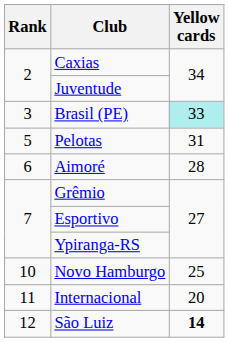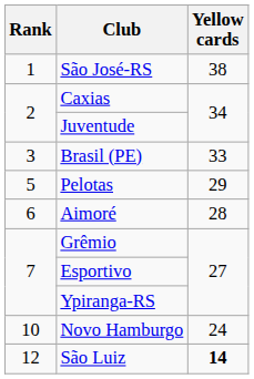 <table class="wikitable" style="text-align:center">
 <tr>
 <th>Rank</th>
 <th>Club</th>
 <th>Yellow<br>cards</th>
+</tr>
+<tr>
+<td>1</td>
+<td align=left><a href='#'>São José-RS</a></td>
+<td>38</td>
 </tr>
 <tr>
 <td rowspan=2>2</td>
 <td align=left><a href='#'>Caxias</a></td>
 <td rowspan=2>34</td>
 </tr>
 <tr>
 <td align=left><a href='#'>Juventude</a></td>
 </tr>
 <tr>
 <td>3</td>
 <td align=left><a href='#'>Brasil (PE)</a></td>
-<td style="background: paleturquoise;">33</td>
+<td>33</td>
 </tr>
 <tr>
 <td>5</td>
 <td align=left><a href='#'>Pelotas</a></td>
-<td>31</td>
+<td>29</td>
 </tr>
 <tr>
 <td>6</td>
 <td align=left><a href='#'>Aimoré</a></td>
 <td>28</td>
 </tr>
 <tr>
 <td rowspan=3>7</td>
 <td align=left><a href='#'>Grêmio</a></td>
 <td rowspan=3>27</td>
 </tr>
 <tr>
 <td align=left><a href='#'>Esportivo</a></td>
 </tr>
 <tr>
 <td align=left><a href='#'>Ypiranga-RS</a></td>
 </tr>
 <tr>
 <td>10</td>
 <td align=left><a href='#'>Novo Hamburgo</a></td>
-<td>25</td>
-</tr>
-<tr>
-<td>11</td>
-<td align=left><a href='#'>Internacional</a></td>
-<td>20</td>
+<td>24</td>
 </tr>
 <tr>
 <td>12</td>
 <td align=left><a href='#'>São Luiz</a></td>
 <td><strong>14</strong></td>
 </tr>
 </table>
